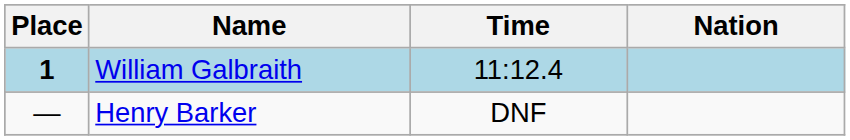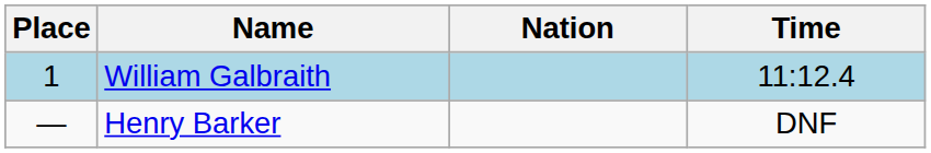 <table class=wikitable>
 <tr>
 <th width=20>Place</th>
 <th width=180>Name</th>
+<th width=120>Nation</th>
 <th width=120>Time</th>
-<th width=120>Nation</th>
 </tr>
 <tr bgcolor=lightblue>
-<td align=center><strong>1</strong></td>
+<td align=center>1</td>
 <td><a href='#'>William Galbraith</a></td>
+<td></td>
 <td align=center>11:12.4</td>
-<td></td>
 </tr>
 <tr>
 <td align=center>—</td>
 <td><a href='#'>Henry Barker</a></td>
+<td></td>
 <td align=center>DNF</td>
-<td></td>
 </tr>
 </table>
